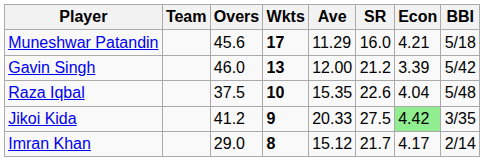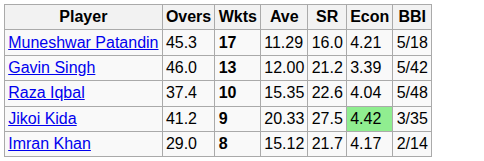 <table class="wikitable sortable">
 <tr>
 <th>Player</th>
-<th>Team</th>
 <th>Overs</th>
 <th>Wkts</th>
 <th>Ave</th>
 <th>SR</th>
 <th>Econ</th>
 <th>BBI</th>
 </tr>
 <tr>
 <td><a href='#'>Muneshwar Patandin</a></td>
-<td></td>
-<td>45.6</td>
+<td>45.3</td>
 <td><strong>17</strong></td>
 <td>11.29</td>
 <td>16.0</td>
 <td>4.21</td>
 <td>5/18</td>
 </tr>
 <tr>
 <td><a href='#'>Gavin Singh</a></td>
-<td></td>
 <td>46.0</td>
 <td><strong>13</strong></td>
 <td>12.00</td>
 <td>21.2</td>
 <td>3.39</td>
 <td>5/42</td>
 </tr>
 <tr>
 <td><a href='#'>Raza Iqbal</a></td>
-<td></td>
-<td>37.5</td>
+<td>37.4</td>
 <td><strong>10</strong></td>
 <td>15.35</td>
 <td>22.6</td>
 <td>4.04</td>
 <td>5/48</td>
 </tr>
 <tr>
 <td><a href='#'>Jikoi Kida</a></td>
-<td></td>
 <td>41.2</td>
 <td><strong>9</strong></td>
 <td>20.33</td>
 <td>27.5</td>
 <td style="background: lightgreen;">4.42</td>
 <td>3/35</td>
 </tr>
 <tr>
 <td><a href='#'>Imran Khan</a></td>
-<td></td>
 <td>29.0</td>
 <td><strong>8</strong></td>
 <td>15.12</td>
 <td>21.7</td>
 <td>4.17</td>
 <td>2/14</td>
 </tr>
 </table>
